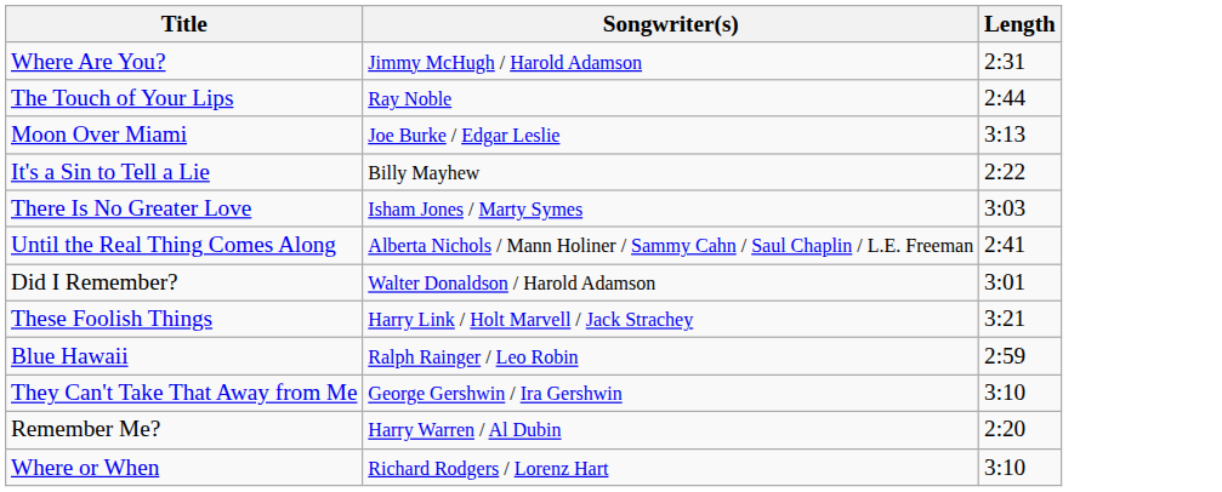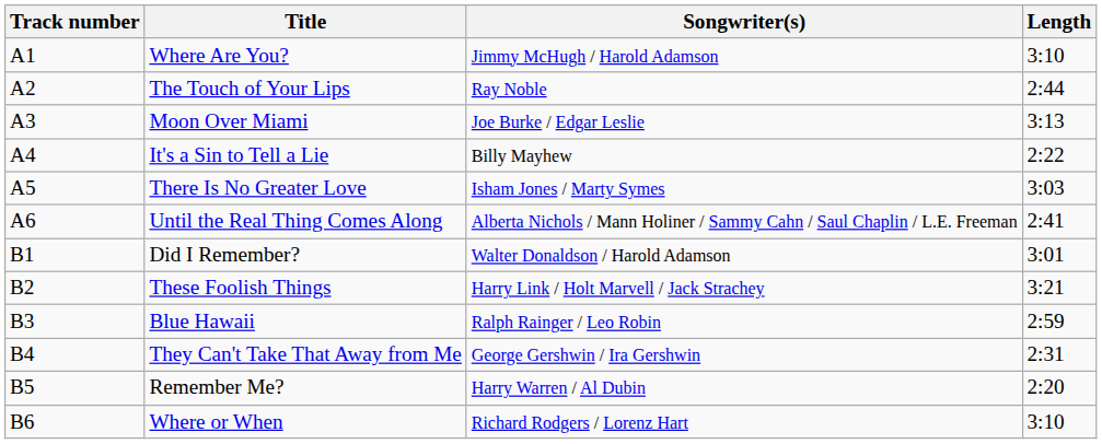 <table class="wikitable">
 <tr>
+<th scope="col">Track number</th>
 <th scope="col">Title</th>
 <th scope="col">Songwriter(s)</th>
 <th scope="col">Length</th>
 </tr>
 <tr>
+<td>A1</td>
 <td><a href='#'>Where Are You?</a></td>
 <td><small><a href='#'>Jimmy McHugh</a> / <a href='#'>Harold Adamson</a></small></td>
-<td>2:31<br></td>
+<td>3:10<br></td>
 </tr>
 <tr>
+<td>A2</td>
 <td><a href='#'>The Touch of Your Lips</a></td>
 <td><small><a href='#'>Ray Noble</a></small></td>
 <td>2:44<br></td>
 </tr>
 <tr>
+<td>A3</td>
 <td><a href='#'>Moon Over Miami</a></td>
 <td><small><a href='#'>Joe Burke</a> / <a href='#'>Edgar Leslie</a></small></td>
 <td>3:13<br></td>
 </tr>
 <tr>
+<td>A4</td>
 <td><a href='#'>It's a Sin to Tell a Lie</a></td>
 <td><small>Billy Mayhew</small></td>
 <td>2:22<br></td>
 </tr>
 <tr>
+<td>A5</td>
 <td><a href='#'>There Is No Greater Love</a></td>
 <td><small><a href='#'>Isham Jones</a> / <a href='#'>Marty Symes</a></small></td>
 <td>3:03<br></td>
 </tr>
 <tr>
+<td>A6</td>
 <td><a href='#'>Until the Real Thing Comes Along</a></td>
 <td><small><a href='#'>Alberta Nichols</a> / Mann Holiner / <a href='#'>Sammy Cahn</a> / <a href='#'>Saul Chaplin</a> / L.E. Freeman</small></td>
 <td>2:41<br></td>
 </tr>
 <tr>
+<td>B1</td>
 <td>Did I Remember?</td>
 <td><small><a href='#'>Walter Donaldson</a> / Harold Adamson</small></td>
 <td>3:01<br></td>
 </tr>
 <tr>
+<td>B2</td>
 <td><a href='#'>These Foolish Things</a></td>
 <td><small><a href='#'>Harry Link</a> / <a href='#'>Holt Marvell</a> / <a href='#'>Jack Strachey</a></small></td>
 <td>3:21<br></td>
 </tr>
 <tr>
+<td>B3</td>
 <td><a href='#'>Blue Hawaii</a></td>
 <td><small><a href='#'>Ralph Rainger</a> / <a href='#'>Leo Robin</a></small></td>
 <td>2:59<br></td>
 </tr>
 <tr>
+<td>B4</td>
 <td><a href='#'>They Can't Take That Away from Me</a></td>
 <td><small><a href='#'>George Gershwin</a> / <a href='#'>Ira Gershwin</a></small></td>
-<td>3:10<br></td>
+<td>2:31<br></td>
 </tr>
 <tr>
+<td>B5</td>
 <td>Remember Me?</td>
 <td><small><a href='#'>Harry Warren</a> / <a href='#'>Al Dubin</a></small></td>
 <td>2:20<br></td>
 </tr>
 <tr>
+<td>B6</td>
 <td><a href='#'>Where or When</a></td>
 <td><small><a href='#'>Richard Rodgers</a> / <a href='#'>Lorenz Hart</a> </small></td>
 <td>3:10<br></td>
 </tr>
 </table>
